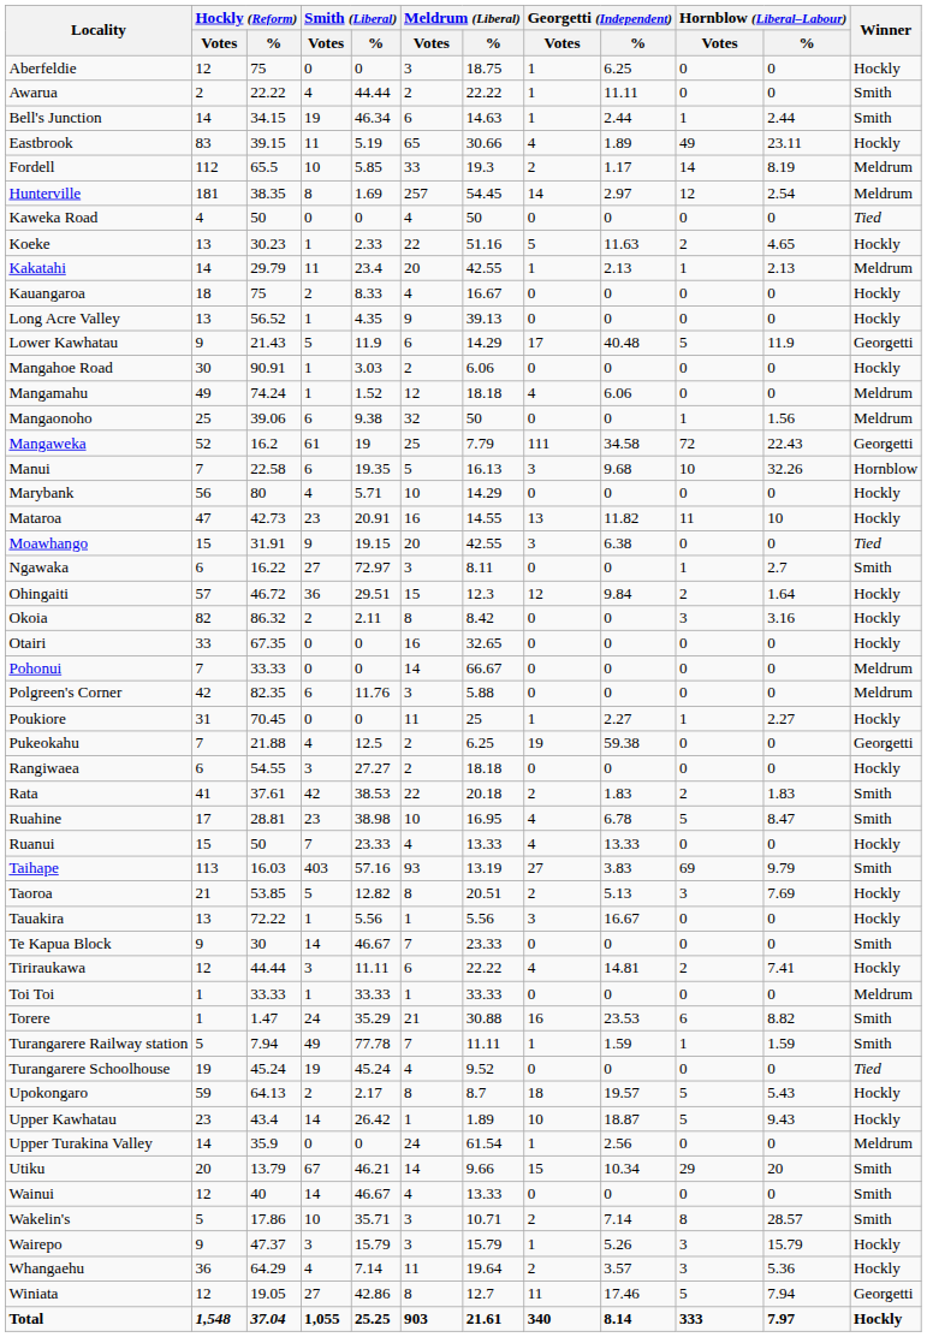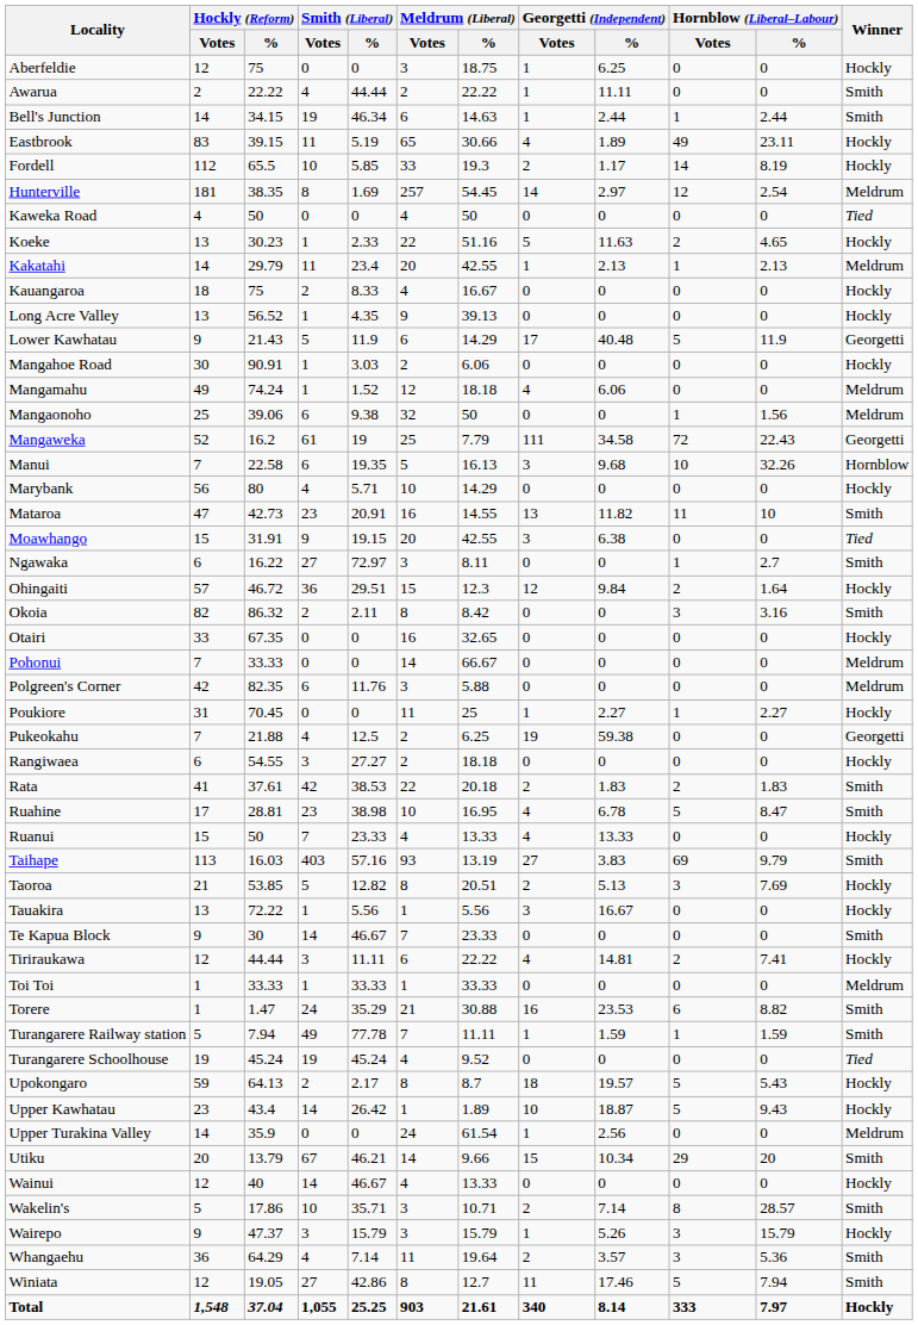 <table class="wikitable sortable">
 <tr>
 <th rowspan=2>Locality</th>
 <th colspan=2><a href='#'>Hockly</a> <small><em>(<a href='#'>Reform</a>)</em></small></th>
 <th colspan=2><a href='#'>Smith</a> <small><em>(<a href='#'>Liberal</a>)</em></small></th>
 <th colspan=2><a href='#'>Meldrum</a> <small><em>(Liberal)</em></small></th>
 <th colspan=2>Georgetti <small><em>(<a href='#'>Independent</a>)</em></small></th>
 <th colspan=2>Hornblow <small><em>(<a href='#'>Liberal–Labour</a>)</em></small></th>
 <th rowspan=2>Winner</th>
 </tr>
 <tr>
 <th>Votes</th>
 <th>%</th>
 <th>Votes</th>
 <th>%</th>
 <th>Votes</th>
 <th>%</th>
 <th>Votes</th>
 <th>%</th>
 <th>Votes</th>
 <th>%</th>
 </tr>
 <tr>
 <td>Aberfeldie</td>
 <td>12</td>
 <td>75</td>
 <td>0</td>
 <td>0</td>
 <td>3</td>
 <td>18.75</td>
 <td>1</td>
 <td>6.25</td>
 <td>0</td>
 <td>0</td>
 <td>Hockly</td>
 </tr>
 <tr>
 <td>Awarua</td>
 <td>2</td>
 <td>22.22</td>
 <td>4</td>
 <td>44.44</td>
 <td>2</td>
 <td>22.22</td>
 <td>1</td>
 <td>11.11</td>
 <td>0</td>
 <td>0</td>
 <td>Smith</td>
 </tr>
 <tr>
 <td>Bell's Junction</td>
 <td>14</td>
 <td>34.15</td>
 <td>19</td>
 <td>46.34</td>
 <td>6</td>
 <td>14.63</td>
 <td>1</td>
 <td>2.44</td>
 <td>1</td>
 <td>2.44</td>
 <td>Smith</td>
 </tr>
 <tr>
 <td>Eastbrook</td>
 <td>83</td>
 <td>39.15</td>
 <td>11</td>
 <td>5.19</td>
 <td>65</td>
 <td>30.66</td>
 <td>4</td>
 <td>1.89</td>
 <td>49</td>
 <td>23.11</td>
 <td>Hockly</td>
 </tr>
 <tr>
 <td>Fordell</td>
 <td>112</td>
 <td>65.5</td>
 <td>10</td>
 <td>5.85</td>
 <td>33</td>
 <td>19.3</td>
 <td>2</td>
 <td>1.17</td>
 <td>14</td>
 <td>8.19</td>
-<td>Meldrum</td>
+<td>Hockly</td>
 </tr>
 <tr>
 <td><a href='#'>Hunterville</a></td>
 <td>181</td>
 <td>38.35</td>
 <td>8</td>
 <td>1.69</td>
 <td>257</td>
 <td>54.45</td>
 <td>14</td>
 <td>2.97</td>
 <td>12</td>
 <td>2.54</td>
 <td>Meldrum</td>
 </tr>
 <tr>
 <td>Kaweka Road</td>
 <td>4</td>
 <td>50</td>
 <td>0</td>
 <td>0</td>
 <td>4</td>
 <td>50</td>
 <td>0</td>
 <td>0</td>
 <td>0</td>
 <td>0</td>
 <td><em>Tied</em></td>
 </tr>
 <tr>
 <td>Koeke</td>
 <td>13</td>
 <td>30.23</td>
 <td>1</td>
 <td>2.33</td>
 <td>22</td>
 <td>51.16</td>
 <td>5</td>
 <td>11.63</td>
 <td>2</td>
 <td>4.65</td>
 <td>Hockly</td>
 </tr>
 <tr>
 <td><a href='#'>Kakatahi</a></td>
 <td>14</td>
 <td>29.79</td>
 <td>11</td>
 <td>23.4</td>
 <td>20</td>
 <td>42.55</td>
 <td>1</td>
 <td>2.13</td>
 <td>1</td>
 <td>2.13</td>
 <td>Meldrum</td>
 </tr>
 <tr>
 <td>Kauangaroa</td>
 <td>18</td>
 <td>75</td>
 <td>2</td>
 <td>8.33</td>
 <td>4</td>
 <td>16.67</td>
 <td>0</td>
 <td>0</td>
 <td>0</td>
 <td>0</td>
 <td>Hockly</td>
 </tr>
 <tr>
 <td>Long Acre Valley</td>
 <td>13</td>
 <td>56.52</td>
 <td>1</td>
 <td>4.35</td>
 <td>9</td>
 <td>39.13</td>
 <td>0</td>
 <td>0</td>
 <td>0</td>
 <td>0</td>
 <td>Hockly</td>
 </tr>
 <tr>
 <td>Lower Kawhatau</td>
 <td>9</td>
 <td>21.43</td>
 <td>5</td>
 <td>11.9</td>
 <td>6</td>
 <td>14.29</td>
 <td>17</td>
 <td>40.48</td>
 <td>5</td>
 <td>11.9</td>
 <td>Georgetti</td>
 </tr>
 <tr>
 <td>Mangahoe Road</td>
 <td>30</td>
 <td>90.91</td>
 <td>1</td>
 <td>3.03</td>
 <td>2</td>
 <td>6.06</td>
 <td>0</td>
 <td>0</td>
 <td>0</td>
 <td>0</td>
 <td>Hockly</td>
 </tr>
 <tr>
 <td>Mangamahu</td>
 <td>49</td>
 <td>74.24</td>
 <td>1</td>
 <td>1.52</td>
 <td>12</td>
 <td>18.18</td>
 <td>4</td>
 <td>6.06</td>
 <td>0</td>
 <td>0</td>
 <td>Meldrum</td>
 </tr>
 <tr>
 <td>Mangaonoho</td>
 <td>25</td>
 <td>39.06</td>
 <td>6</td>
 <td>9.38</td>
 <td>32</td>
 <td>50</td>
 <td>0</td>
 <td>0</td>
 <td>1</td>
 <td>1.56</td>
 <td>Meldrum</td>
 </tr>
 <tr>
 <td><a href='#'>Mangaweka</a></td>
 <td>52</td>
 <td>16.2</td>
 <td>61</td>
 <td>19</td>
 <td>25</td>
 <td>7.79</td>
 <td>111</td>
 <td>34.58</td>
 <td>72</td>
 <td>22.43</td>
 <td>Georgetti</td>
 </tr>
 <tr>
 <td>Manui</td>
 <td>7</td>
 <td>22.58</td>
 <td>6</td>
 <td>19.35</td>
 <td>5</td>
 <td>16.13</td>
 <td>3</td>
 <td>9.68</td>
 <td>10</td>
 <td>32.26</td>
 <td>Hornblow</td>
 </tr>
 <tr>
 <td>Marybank</td>
 <td>56</td>
 <td>80</td>
 <td>4</td>
 <td>5.71</td>
 <td>10</td>
 <td>14.29</td>
 <td>0</td>
 <td>0</td>
 <td>0</td>
 <td>0</td>
 <td>Hockly</td>
 </tr>
 <tr>
 <td>Mataroa</td>
 <td>47</td>
 <td>42.73</td>
 <td>23</td>
 <td>20.91</td>
 <td>16</td>
 <td>14.55</td>
 <td>13</td>
 <td>11.82</td>
 <td>11</td>
 <td>10</td>
-<td>Hockly</td>
+<td>Smith</td>
 </tr>
 <tr>
 <td><a href='#'>Moawhango</a></td>
 <td>15</td>
 <td>31.91</td>
 <td>9</td>
 <td>19.15</td>
 <td>20</td>
 <td>42.55</td>
 <td>3</td>
 <td>6.38</td>
 <td>0</td>
 <td>0</td>
 <td><em>Tied</em></td>
 </tr>
 <tr>
 <td>Ngawaka</td>
 <td>6</td>
 <td>16.22</td>
 <td>27</td>
 <td>72.97</td>
 <td>3</td>
 <td>8.11</td>
 <td>0</td>
 <td>0</td>
 <td>1</td>
 <td>2.7</td>
 <td>Smith</td>
 </tr>
 <tr>
 <td>Ohingaiti</td>
 <td>57</td>
 <td>46.72</td>
 <td>36</td>
 <td>29.51</td>
 <td>15</td>
 <td>12.3</td>
 <td>12</td>
 <td>9.84</td>
 <td>2</td>
 <td>1.64</td>
 <td>Hockly</td>
 </tr>
 <tr>
 <td>Okoia</td>
 <td>82</td>
 <td>86.32</td>
 <td>2</td>
 <td>2.11</td>
 <td>8</td>
 <td>8.42</td>
 <td>0</td>
 <td>0</td>
 <td>3</td>
 <td>3.16</td>
-<td>Hockly</td>
+<td>Smith</td>
 </tr>
 <tr>
 <td>Otairi</td>
 <td>33</td>
 <td>67.35</td>
 <td>0</td>
 <td>0</td>
 <td>16</td>
 <td>32.65</td>
 <td>0</td>
 <td>0</td>
 <td>0</td>
 <td>0</td>
 <td>Hockly</td>
 </tr>
 <tr>
 <td><a href='#'>Pohonui</a></td>
 <td>7</td>
 <td>33.33</td>
 <td>0</td>
 <td>0</td>
 <td>14</td>
 <td>66.67</td>
 <td>0</td>
 <td>0</td>
 <td>0</td>
 <td>0</td>
 <td>Meldrum</td>
 </tr>
 <tr>
 <td>Polgreen's Corner</td>
 <td>42</td>
 <td>82.35</td>
 <td>6</td>
 <td>11.76</td>
 <td>3</td>
 <td>5.88</td>
 <td>0</td>
 <td>0</td>
 <td>0</td>
 <td>0</td>
 <td>Meldrum</td>
 </tr>
 <tr>
 <td>Poukiore</td>
 <td>31</td>
 <td>70.45</td>
 <td>0</td>
 <td>0</td>
 <td>11</td>
 <td>25</td>
 <td>1</td>
 <td>2.27</td>
 <td>1</td>
 <td>2.27</td>
 <td>Hockly</td>
 </tr>
 <tr>
 <td>Pukeokahu</td>
 <td>7</td>
 <td>21.88</td>
 <td>4</td>
 <td>12.5</td>
 <td>2</td>
 <td>6.25</td>
 <td>19</td>
 <td>59.38</td>
 <td>0</td>
 <td>0</td>
 <td>Georgetti</td>
 </tr>
 <tr>
 <td>Rangiwaea</td>
 <td>6</td>
 <td>54.55</td>
 <td>3</td>
 <td>27.27</td>
 <td>2</td>
 <td>18.18</td>
 <td>0</td>
 <td>0</td>
 <td>0</td>
 <td>0</td>
 <td>Hockly</td>
 </tr>
 <tr>
 <td>Rata</td>
 <td>41</td>
 <td>37.61</td>
 <td>42</td>
 <td>38.53</td>
 <td>22</td>
 <td>20.18</td>
 <td>2</td>
 <td>1.83</td>
 <td>2</td>
 <td>1.83</td>
 <td>Smith</td>
 </tr>
 <tr>
 <td>Ruahine</td>
 <td>17</td>
 <td>28.81</td>
 <td>23</td>
 <td>38.98</td>
 <td>10</td>
 <td>16.95</td>
 <td>4</td>
 <td>6.78</td>
 <td>5</td>
 <td>8.47</td>
 <td>Smith</td>
 </tr>
 <tr>
 <td>Ruanui</td>
 <td>15</td>
 <td>50</td>
 <td>7</td>
 <td>23.33</td>
 <td>4</td>
 <td>13.33</td>
 <td>4</td>
 <td>13.33</td>
 <td>0</td>
 <td>0</td>
 <td>Hockly</td>
 </tr>
 <tr>
 <td><a href='#'>Taihape</a></td>
 <td>113</td>
 <td>16.03</td>
 <td>403</td>
 <td>57.16</td>
 <td>93</td>
 <td>13.19</td>
 <td>27</td>
 <td>3.83</td>
 <td>69</td>
 <td>9.79</td>
 <td>Smith</td>
 </tr>
 <tr>
 <td>Taoroa</td>
 <td>21</td>
 <td>53.85</td>
 <td>5</td>
 <td>12.82</td>
 <td>8</td>
 <td>20.51</td>
 <td>2</td>
 <td>5.13</td>
 <td>3</td>
 <td>7.69</td>
 <td>Hockly</td>
 </tr>
 <tr>
 <td>Tauakira</td>
 <td>13</td>
 <td>72.22</td>
 <td>1</td>
 <td>5.56</td>
 <td>1</td>
 <td>5.56</td>
 <td>3</td>
 <td>16.67</td>
 <td>0</td>
 <td>0</td>
 <td>Hockly</td>
 </tr>
 <tr>
 <td>Te Kapua Block</td>
 <td>9</td>
 <td>30</td>
 <td>14</td>
 <td>46.67</td>
 <td>7</td>
 <td>23.33</td>
 <td>0</td>
 <td>0</td>
 <td>0</td>
 <td>0</td>
 <td>Smith</td>
 </tr>
 <tr>
 <td>Tiriraukawa</td>
 <td>12</td>
 <td>44.44</td>
 <td>3</td>
 <td>11.11</td>
 <td>6</td>
 <td>22.22</td>
 <td>4</td>
 <td>14.81</td>
 <td>2</td>
 <td>7.41</td>
 <td>Hockly</td>
 </tr>
 <tr>
 <td>Toi Toi</td>
 <td>1</td>
 <td>33.33</td>
 <td>1</td>
 <td>33.33</td>
 <td>1</td>
 <td>33.33</td>
 <td>0</td>
 <td>0</td>
 <td>0</td>
 <td>0</td>
 <td>Meldrum</td>
 </tr>
 <tr>
 <td>Torere</td>
 <td>1</td>
 <td>1.47</td>
 <td>24</td>
 <td>35.29</td>
 <td>21</td>
 <td>30.88</td>
 <td>16</td>
 <td>23.53</td>
 <td>6</td>
 <td>8.82</td>
 <td>Smith</td>
 </tr>
 <tr>
 <td>Turangarere Railway station</td>
 <td>5</td>
 <td>7.94</td>
 <td>49</td>
 <td>77.78</td>
 <td>7</td>
 <td>11.11</td>
 <td>1</td>
 <td>1.59</td>
 <td>1</td>
 <td>1.59</td>
 <td>Smith</td>
 </tr>
 <tr>
 <td>Turangarere Schoolhouse</td>
 <td>19</td>
 <td>45.24</td>
 <td>19</td>
 <td>45.24</td>
 <td>4</td>
 <td>9.52</td>
 <td>0</td>
 <td>0</td>
 <td>0</td>
 <td>0</td>
 <td><em>Tied</em></td>
 </tr>
 <tr>
 <td>Upokongaro</td>
 <td>59</td>
 <td>64.13</td>
 <td>2</td>
 <td>2.17</td>
 <td>8</td>
 <td>8.7</td>
 <td>18</td>
 <td>19.57</td>
 <td>5</td>
 <td>5.43</td>
 <td>Hockly</td>
 </tr>
 <tr>
 <td>Upper Kawhatau</td>
 <td>23</td>
 <td>43.4</td>
 <td>14</td>
 <td>26.42</td>
 <td>1</td>
 <td>1.89</td>
 <td>10</td>
 <td>18.87</td>
 <td>5</td>
 <td>9.43</td>
 <td>Hockly</td>
 </tr>
 <tr>
 <td>Upper Turakina Valley</td>
 <td>14</td>
 <td>35.9</td>
 <td>0</td>
 <td>0</td>
 <td>24</td>
 <td>61.54</td>
 <td>1</td>
 <td>2.56</td>
 <td>0</td>
 <td>0</td>
 <td>Meldrum</td>
 </tr>
 <tr>
 <td>Utiku</td>
 <td>20</td>
 <td>13.79</td>
 <td>67</td>
 <td>46.21</td>
 <td>14</td>
 <td>9.66</td>
 <td>15</td>
 <td>10.34</td>
 <td>29</td>
 <td>20</td>
 <td>Smith</td>
 </tr>
 <tr>
 <td>Wainui</td>
 <td>12</td>
 <td>40</td>
 <td>14</td>
 <td>46.67</td>
 <td>4</td>
 <td>13.33</td>
 <td>0</td>
 <td>0</td>
 <td>0</td>
 <td>0</td>
-<td>Smith</td>
+<td>Hockly</td>
 </tr>
 <tr>
 <td>Wakelin's</td>
 <td>5</td>
 <td>17.86</td>
 <td>10</td>
 <td>35.71</td>
 <td>3</td>
 <td>10.71</td>
 <td>2</td>
 <td>7.14</td>
 <td>8</td>
 <td>28.57</td>
 <td>Smith</td>
 </tr>
 <tr>
 <td>Wairepo</td>
 <td>9</td>
 <td>47.37</td>
 <td>3</td>
 <td>15.79</td>
 <td>3</td>
 <td>15.79</td>
 <td>1</td>
 <td>5.26</td>
 <td>3</td>
 <td>15.79</td>
 <td>Hockly</td>
 </tr>
 <tr>
 <td>Whangaehu</td>
 <td>36</td>
 <td>64.29</td>
 <td>4</td>
 <td>7.14</td>
 <td>11</td>
 <td>19.64</td>
 <td>2</td>
 <td>3.57</td>
 <td>3</td>
 <td>5.36</td>
-<td>Hockly</td>
+<td>Smith</td>
 </tr>
 <tr>
 <td>Winiata</td>
 <td>12</td>
 <td>19.05</td>
 <td>27</td>
 <td>42.86</td>
 <td>8</td>
 <td>12.7</td>
 <td>11</td>
 <td>17.46</td>
 <td>5</td>
 <td>7.94</td>
-<td>Georgetti</td>
+<td>Smith</td>
 </tr>
 <tr>
 <td><strong>Total</strong></td>
 <td><strong><em>1,548</em></strong></td>
 <td><strong><em>37.04</em></strong></td>
 <td><strong>1,055</strong></td>
 <td><strong>25.25</strong></td>
 <td><strong>903</strong></td>
 <td><strong>21.61</strong></td>
 <td><strong>340</strong></td>
 <td><strong>8.14</strong></td>
 <td><strong>333</strong></td>
 <td><strong>7.97</strong></td>
 <td><strong>Hockly</strong></td>
 </tr>
 </table>
